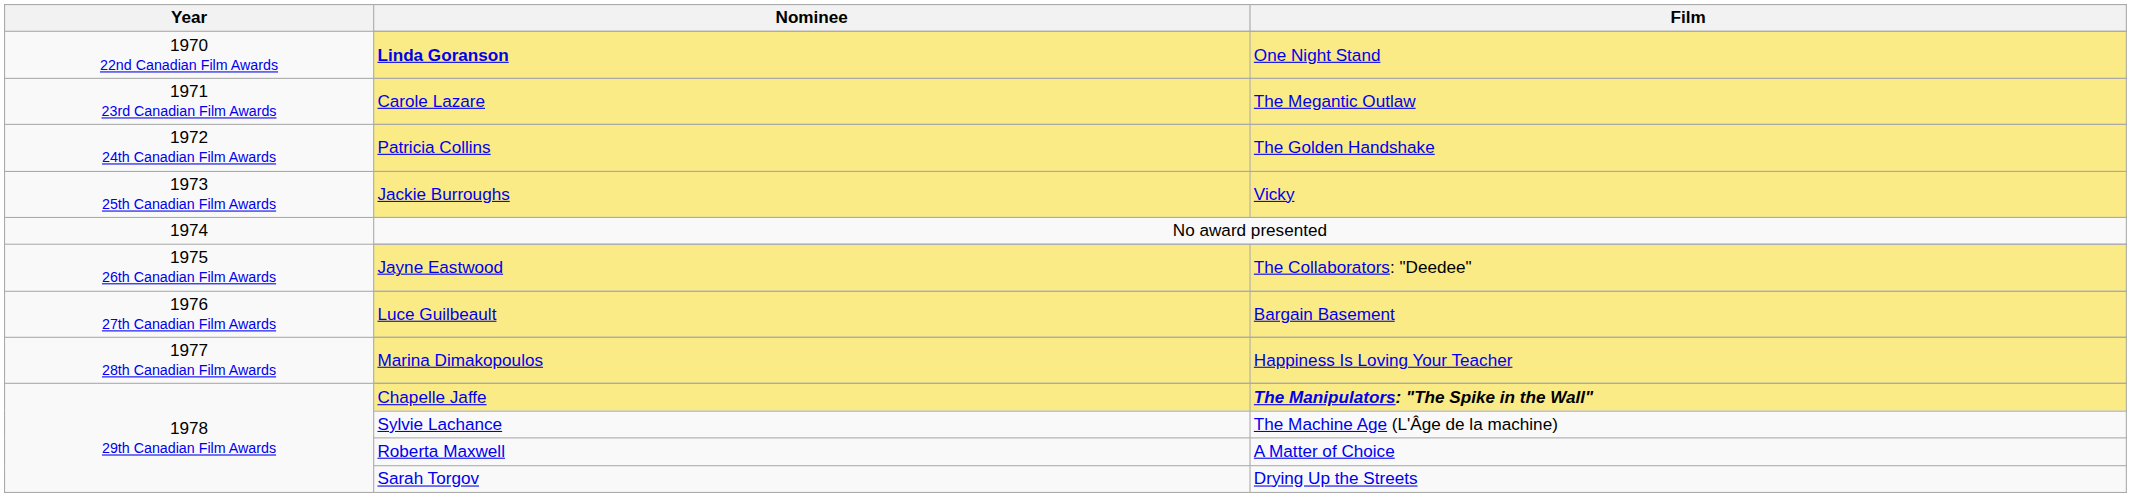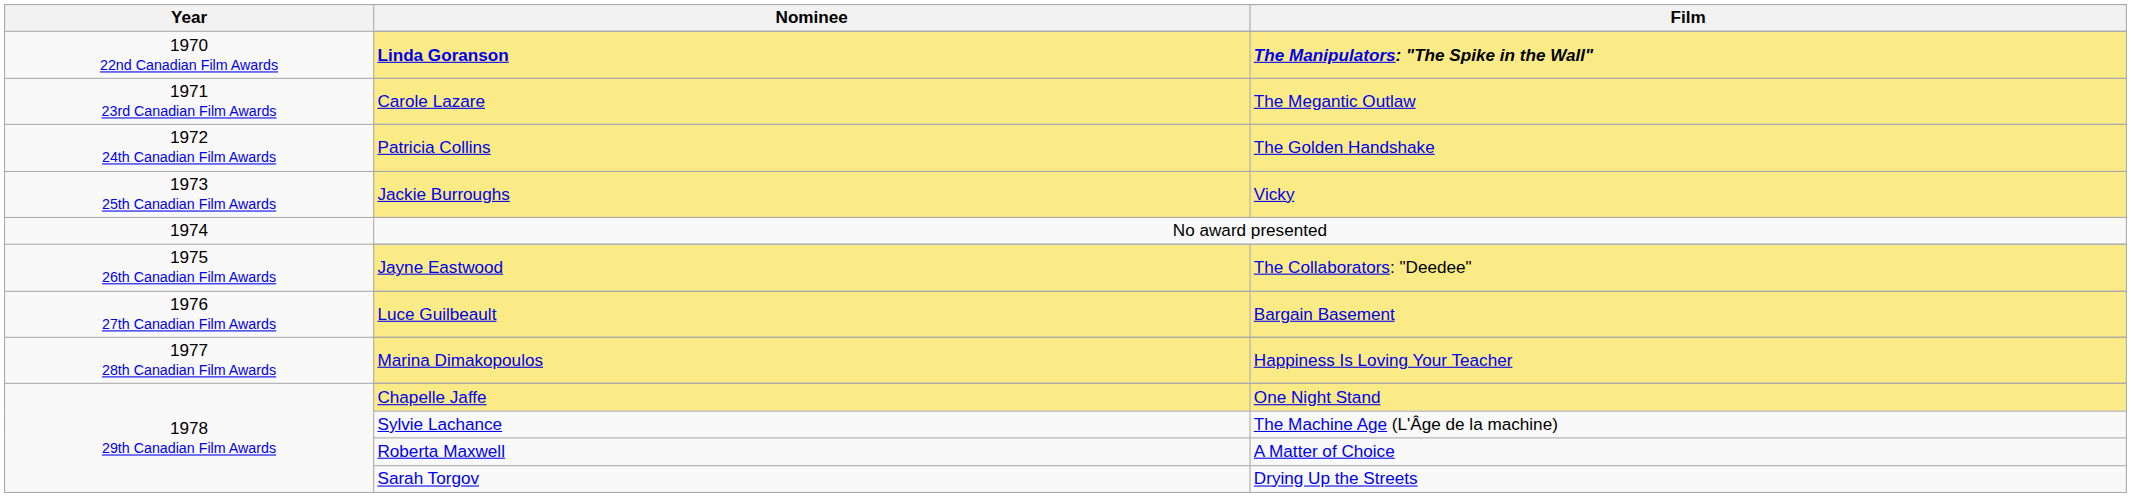 <table class="wikitable" style="width:100%;">
 <tr style="background:#bebebe;">
 <th style="width:8%;">Year</th>
 <th style="width:19%;">Nominee</th>
 <th style="width:19%;">Film</th>
 </tr>
 <tr>
 <td rowspan=2 align="center">1970<br><small><a href='#'>22nd Canadian Film Awards</a></small></td>
 </tr>
 <tr style="background:#FAEB86;">
 <td><strong><a href='#'>Linda Goranson</a></strong></td>
-<td></em></strong><a href='#'>One Night Stand</a><strong><em></td>
+<td><strong><em><a href='#'>The Manipulators</a><em>: "The Spike in the Wall"<strong></td>
 </tr>
 <tr>
 <td rowspan=2 align="center">1971<br><small><a href='#'>23rd Canadian Film Awards</a></small></td>
 </tr>
 <tr style="background:#FAEB86;">
 <td></strong><a href='#'>Carole Lazare</a><strong></td>
 <td></em></strong><a href='#'>The Megantic Outlaw</a><strong><em></td>
 </tr>
 <tr>
 <td rowspan=2 align="center">1972<br><small><a href='#'>24th Canadian Film Awards</a></small></td>
 </tr>
 <tr style="background:#FAEB86;">
 <td></strong><a href='#'>Patricia Collins</a><strong></td>
 <td></em></strong><a href='#'>The Golden Handshake</a><strong><em></td>
 </tr>
 <tr>
 <td rowspan=2 align="center">1973<br><small><a href='#'>25th Canadian Film Awards</a></small></td>
 </tr>
 <tr style="background:#FAEB86;">
 <td></strong><a href='#'>Jackie Burroughs</a><strong></td>
 <td></em></strong><a href='#'>Vicky</a><strong><em></td>
 </tr>
 <tr>
 <td rowspan=2 align="center">1974</td>
 </tr>
 <tr>
 <td colspan=2 align=center></em>No award presented<em></td>
 </tr>
 <tr>
 <td rowspan=2 align="center">1975<br><small><a href='#'>26th Canadian Film Awards</a></small></td>
 </tr>
 <tr style="background:#FAEB86;">
 <td></strong><a href='#'>Jayne Eastwood</a><strong></td>
 <td></em></strong><a href='#'>The Collaborators</a>: "Deedee"<strong><em></td>
 </tr>
 <tr>
 <td rowspan=2 align="center">1976<br><small><a href='#'>27th Canadian Film Awards</a></small></td>
 </tr>
 <tr style="background:#FAEB86;">
 <td></strong><a href='#'>Luce Guilbeault</a><strong></td>
 <td></em></strong><a href='#'>Bargain Basement</a><strong><em></td>
 </tr>
 <tr>
 <td rowspan=2 align="center">1977<br><small><a href='#'>28th Canadian Film Awards</a></small></td>
 </tr>
 <tr style="background:#FAEB86;">
 <td></strong><a href='#'>Marina Dimakopoulos</a><strong></td>
 <td></em></strong><a href='#'>Happiness Is Loving Your Teacher</a><strong><em></td>
 </tr>
 <tr>
 <td rowspan=5 align="center">1978<br><small><a href='#'>29th Canadian Film Awards</a></small></td>
 </tr>
 <tr style="background:#FAEB86;">
 <td></strong><a href='#'>Chapelle Jaffe</a><strong></td>
-<td><strong><em><a href='#'>The Manipulators</a><em>: "The Spike in the Wall"<strong></td>
+<td></em></strong><a href='#'>One Night Stand</a><strong><em></td>
 </tr>
 <tr>
 <td><a href='#'>Sylvie Lachance</a></td>
 <td></em><a href='#'>The Machine Age</a> (L'Âge de la machine)<em></td>
 </tr>
 <tr>
 <td><a href='#'>Roberta Maxwell</a></td>
 <td></em><a href='#'>A Matter of Choice</a><em></td>
 </tr>
 <tr>
 <td><a href='#'>Sarah Torgov</a></td>
 <td></em><a href='#'>Drying Up the Streets</a><em></td>
 </tr>
 </table>
